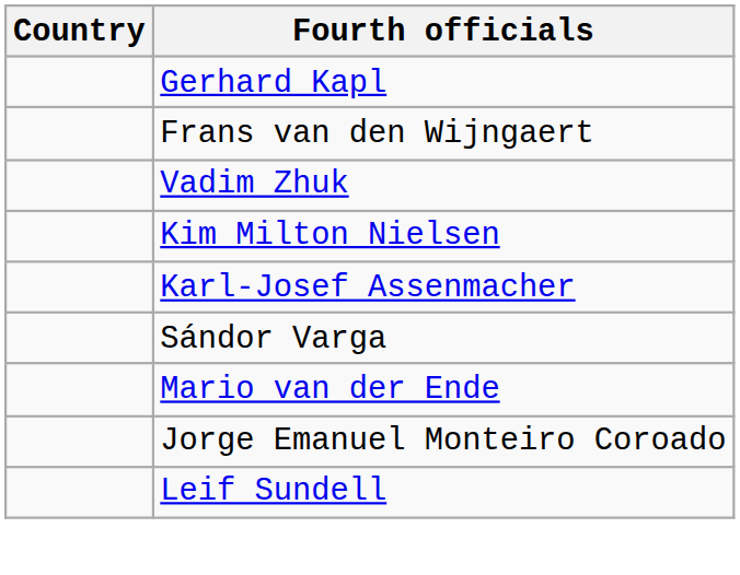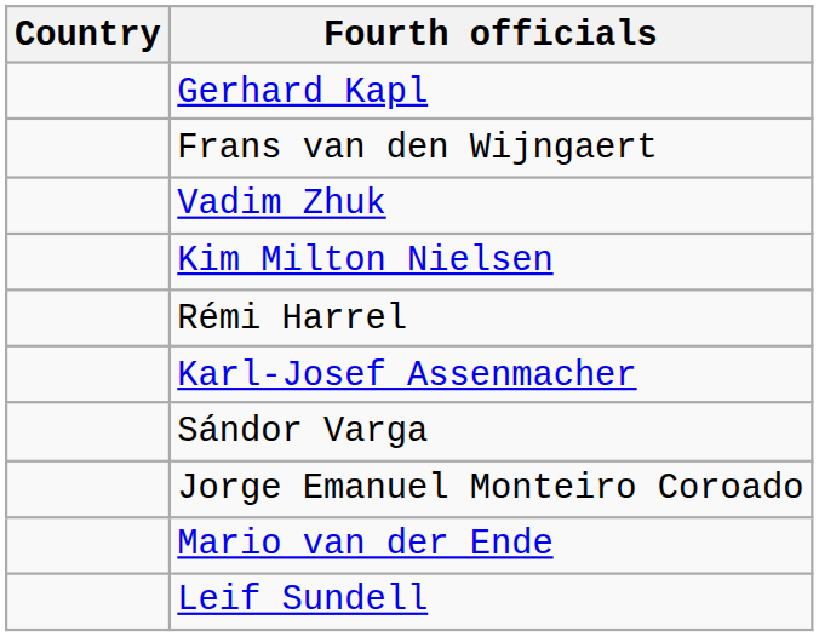 <table class="wikitable">
 <tr>
 <th>Country</th>
 <th>Fourth officials</th>
 </tr>
 <tr>
 <td></td>
 <td><a href='#'>Gerhard Kapl</a></td>
 </tr>
 <tr>
 <td></td>
 <td>Frans van den Wijngaert</td>
 </tr>
 <tr>
 <td></td>
 <td><a href='#'>Vadim Zhuk</a></td>
 </tr>
 <tr>
 <td></td>
 <td><a href='#'>Kim Milton Nielsen</a></td>
 </tr>
 <tr>
 <td></td>
+<td>Rémi Harrel</td>
+</tr>
+<tr>
+<td></td>
 <td><a href='#'>Karl-Josef Assenmacher</a></td>
 </tr>
 <tr>
 <td></td>
 <td>Sándor Varga</td>
 </tr>
 <tr>
 <td></td>
-<td><a href='#'>Mario van der Ende</a></td>
+<td>Jorge Emanuel Monteiro Coroado</td>
 </tr>
 <tr>
 <td></td>
-<td>Jorge Emanuel Monteiro Coroado</td>
+<td><a href='#'>Mario van der Ende</a></td>
 </tr>
 <tr>
 <td></td>
 <td><a href='#'>Leif Sundell</a></td>
 </tr>
 </table>
